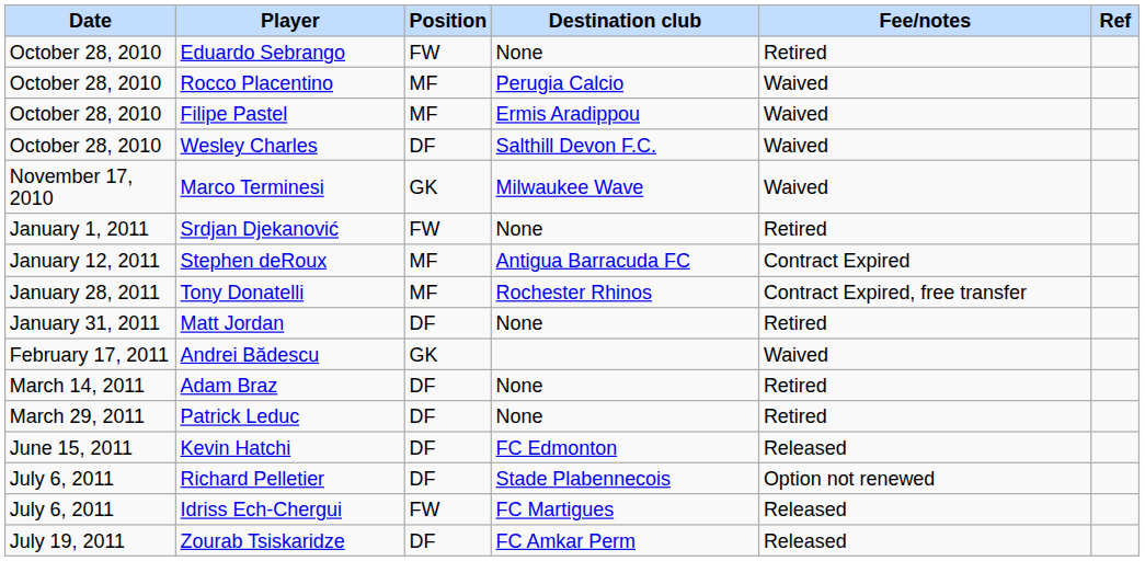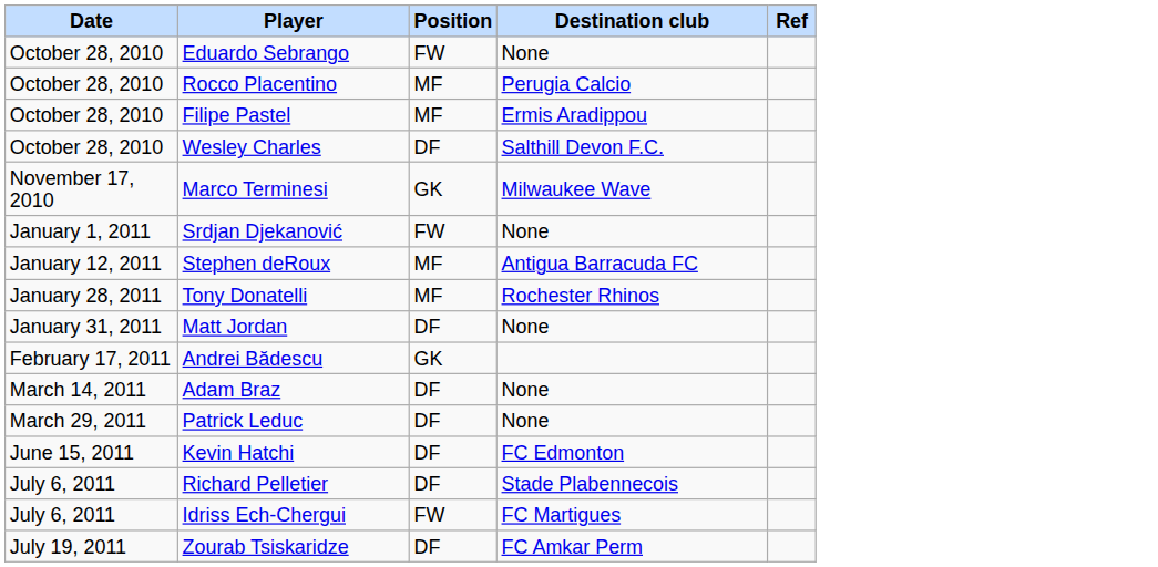 <table class="wikitable" style="text-align:left; font-size:95%;">
 <tr>
 <th style="background:#c2ddff; width:125px;">Date</th>
 <th style="background:#c2ddff; width:170px;">Player</th>
 <th style="background:#c2ddff; width:50px;">Position</th>
 <th style="background:#c2ddff; width:200px;">Destination club</th>
-<th style="background:#c2ddff; width:250px;">Fee/notes</th>
 <th style="background:#c2ddff; width:30px;">Ref</th>
 </tr>
 <tr>
 <td>October 28, 2010</td>
 <td> <a href='#'>Eduardo Sebrango</a></td>
 <td>FW</td>
 <td>None</td>
-<td>Retired</td>
 <td></td>
 </tr>
 <tr>
 <td>October 28, 2010</td>
 <td> <a href='#'>Rocco Placentino</a></td>
 <td>MF</td>
 <td> <a href='#'>Perugia Calcio</a></td>
-<td>Waived</td>
 <td></td>
 </tr>
 <tr>
 <td>October 28, 2010</td>
 <td> <a href='#'>Filipe Pastel</a></td>
 <td>MF</td>
 <td><a href='#'>Ermis Aradippou</a></td>
-<td>Waived</td>
 <td></td>
 </tr>
 <tr>
 <td>October 28, 2010</td>
 <td> <a href='#'>Wesley Charles</a></td>
 <td>DF</td>
 <td><a href='#'>Salthill Devon F.C.</a></td>
-<td>Waived</td>
 <td></td>
 </tr>
 <tr>
 <td>November 17, 2010</td>
 <td> <a href='#'>Marco Terminesi</a></td>
 <td>GK</td>
 <td><a href='#'>Milwaukee Wave</a></td>
-<td>Waived</td>
 <td></td>
 </tr>
 <tr>
 <td>January 1, 2011</td>
 <td> <a href='#'>Srdjan Djekanović</a></td>
 <td>FW</td>
 <td>None</td>
-<td>Retired</td>
 <td></td>
 </tr>
 <tr>
 <td>January 12, 2011</td>
 <td> <a href='#'>Stephen deRoux</a></td>
 <td>MF</td>
 <td><a href='#'>Antigua Barracuda FC</a></td>
-<td>Contract Expired</td>
 <td></td>
 </tr>
 <tr>
 <td>January 28, 2011</td>
 <td> <a href='#'>Tony Donatelli</a></td>
 <td>MF</td>
 <td><a href='#'>Rochester Rhinos</a></td>
-<td>Contract Expired, free transfer</td>
 <td></td>
 </tr>
 <tr>
 <td>January 31, 2011</td>
 <td> <a href='#'>Matt Jordan</a></td>
 <td>DF</td>
 <td>None</td>
-<td>Retired</td>
 <td></td>
 </tr>
 <tr>
 <td>February 17, 2011</td>
 <td> <a href='#'>Andrei Bădescu</a></td>
 <td>GK</td>
 <td></td>
-<td>Waived</td>
 <td></td>
 </tr>
 <tr>
 <td>March 14, 2011</td>
 <td> <a href='#'>Adam Braz</a></td>
 <td>DF</td>
 <td>None</td>
-<td>Retired</td>
 <td></td>
 </tr>
 <tr>
 <td>March 29, 2011</td>
 <td> <a href='#'>Patrick Leduc</a></td>
 <td>DF</td>
 <td>None</td>
-<td>Retired</td>
 <td></td>
 </tr>
 <tr>
 <td>June 15, 2011</td>
 <td> <a href='#'>Kevin Hatchi</a></td>
 <td>DF</td>
 <td><a href='#'>FC Edmonton</a></td>
-<td>Released</td>
 <td></td>
 </tr>
 <tr>
 <td>July 6, 2011</td>
 <td> <a href='#'>Richard Pelletier</a></td>
 <td>DF</td>
 <td><a href='#'>Stade Plabennecois</a></td>
-<td>Option not renewed</td>
 <td></td>
 </tr>
 <tr>
 <td>July 6, 2011</td>
 <td> <a href='#'>Idriss Ech-Chergui</a></td>
 <td>FW</td>
 <td> <a href='#'>FC Martigues</a></td>
-<td>Released</td>
 <td></td>
 </tr>
 <tr>
 <td>July 19, 2011</td>
 <td> <a href='#'>Zourab Tsiskaridze</a></td>
 <td>DF</td>
 <td><a href='#'>FC Amkar Perm</a></td>
-<td>Released</td>
 <td></td>
 </tr>
 </table>
